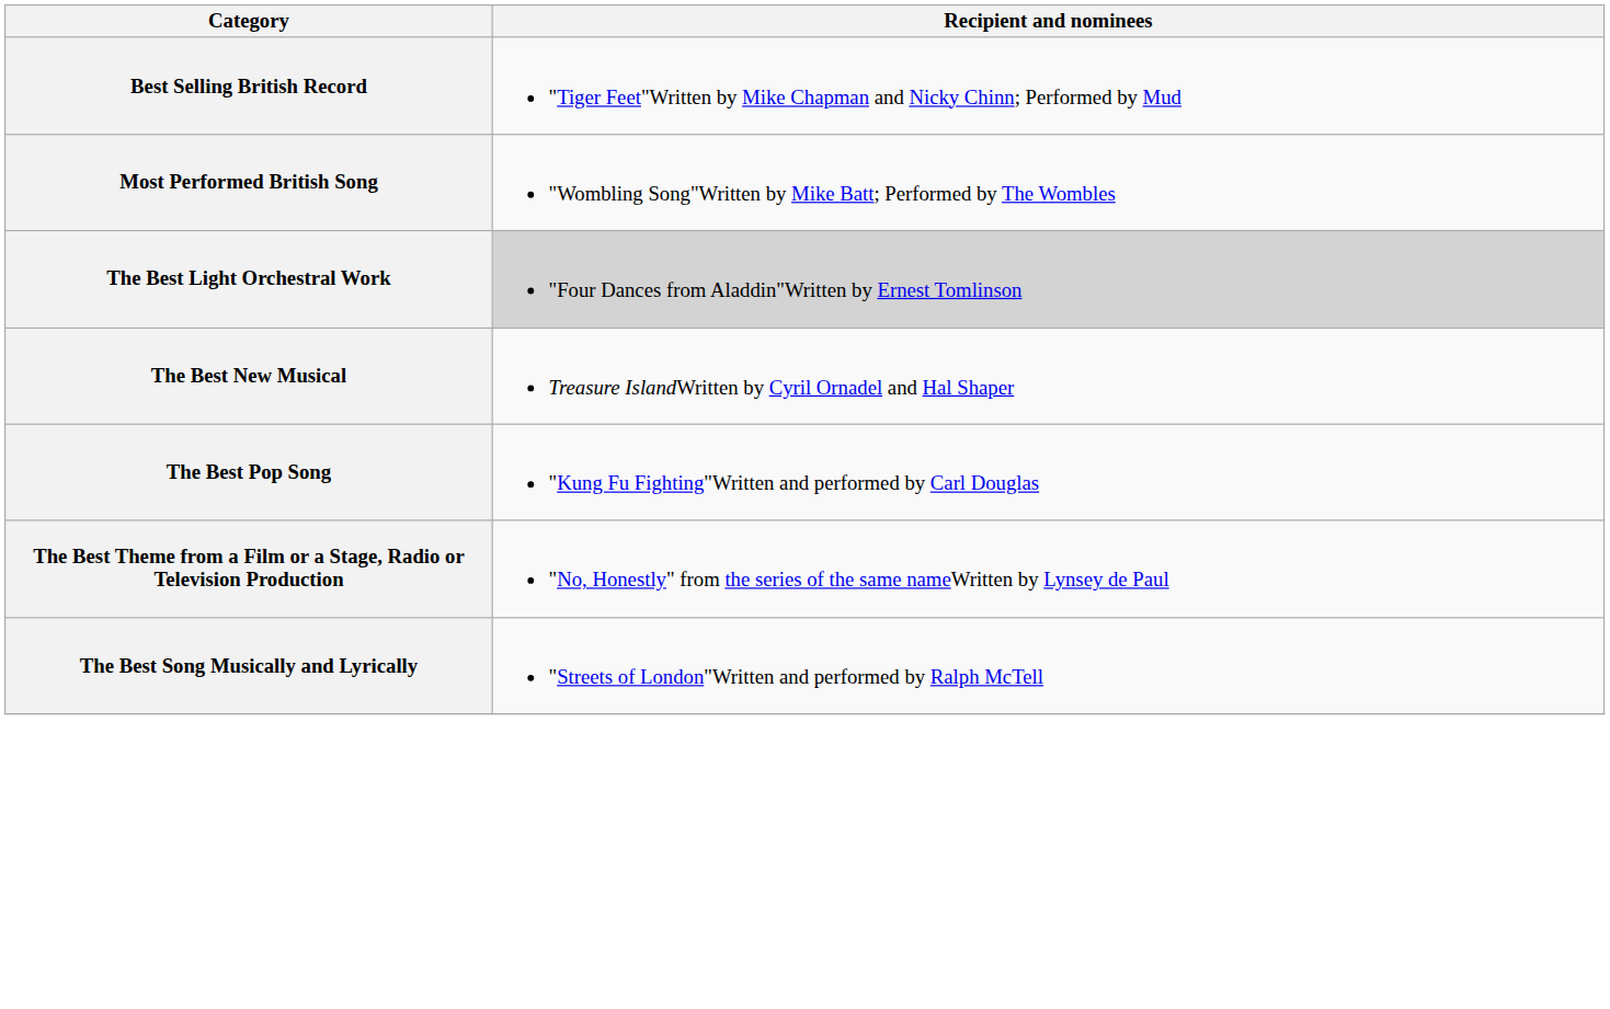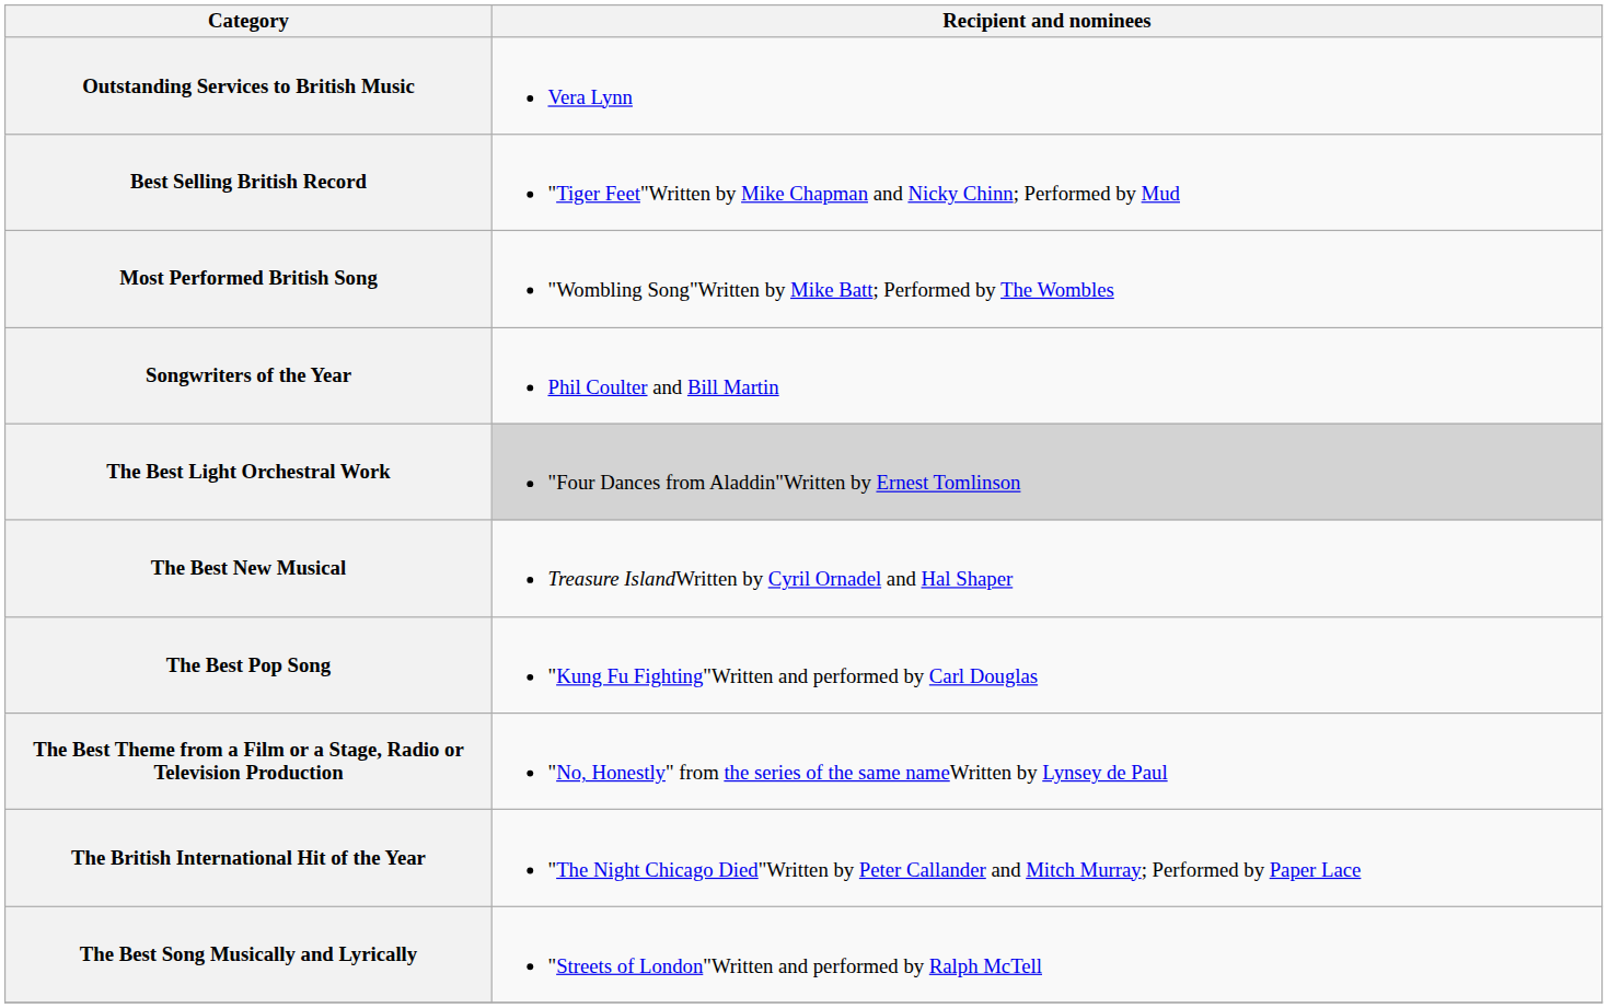 <table class="wikitable">
 <tr>
 <th width="25%">Category</th>
 <th width="57%">Recipient and nominees</th>
+</tr>
+<tr>
+<th scope="row">Outstanding Services to British Music</th>
+<td><br><ul><li><a href='#'>Vera Lynn</a></li></ul></td>
 </tr>
 <tr>
 <th scope="row">Best Selling British Record</th>
 <td><br><ul><li>"<a href='#'>Tiger Feet</a>"Written by <a href='#'>Mike Chapman</a> and <a href='#'>Nicky Chinn</a>; Performed by <a href='#'>Mud</a></li></ul></td>
 </tr>
 <tr>
 <th scope="row">Most Performed British Song</th>
 <td><br><ul><li>"Wombling Song"Written by <a href='#'>Mike Batt</a>; Performed by <a href='#'>The Wombles</a></li></ul></td>
+</tr>
+<tr>
+<th scope="row">Songwriters of the Year</th>
+<td><br><ul><li><a href='#'>Phil Coulter</a> and <a href='#'>Bill Martin</a></li></ul></td>
 </tr>
 <tr>
 <th scope="row">The Best Light Orchestral Work</th>
 <td style="background: lightgrey;"><br><ul><li>"Four Dances from Aladdin"Written by <a href='#'>Ernest Tomlinson</a></li></ul></td>
 </tr>
 <tr>
 <th scope="row">The Best New Musical</th>
 <td><br><ul><li><em>Treasure Island</em>Written by <a href='#'>Cyril Ornadel</a> and <a href='#'>Hal Shaper</a></li></ul></td>
 </tr>
 <tr>
 <th scope="row">The Best Pop Song</th>
 <td><br><ul><li>"<a href='#'>Kung Fu Fighting</a>"Written and performed by <a href='#'>Carl Douglas</a></li></ul></td>
 </tr>
 <tr>
 <th scope="row">The Best Theme from a Film or a Stage, Radio or Television Production</th>
 <td><br><ul><li>"<a href='#'>No, Honestly</a>" from <a href='#'>the series of the same name</a>Written by <a href='#'>Lynsey de Paul</a></li></ul></td>
 </tr>
 <tr>
+<th scope="row">The British International Hit of the Year</th>
+<td><br><ul><li>"<a href='#'>The Night Chicago Died</a>"Written by <a href='#'>Peter Callander</a> and <a href='#'>Mitch Murray</a>; Performed by <a href='#'>Paper Lace</a></li></ul></td>
+</tr>
+<tr>
 <th scope="row">The Best Song Musically and Lyrically</th>
 <td><br><ul><li>"<a href='#'>Streets of London</a>"Written and performed by <a href='#'>Ralph McTell</a></li></ul></td>
 </tr>
 <tr>
 </tr>
 </table>
